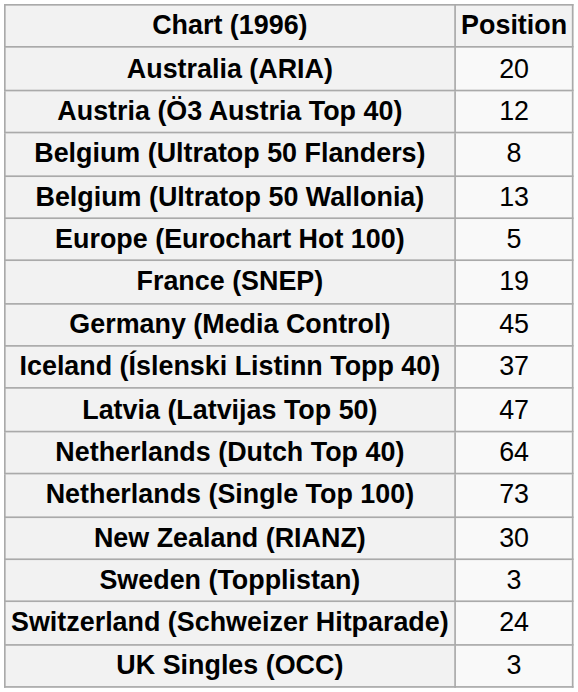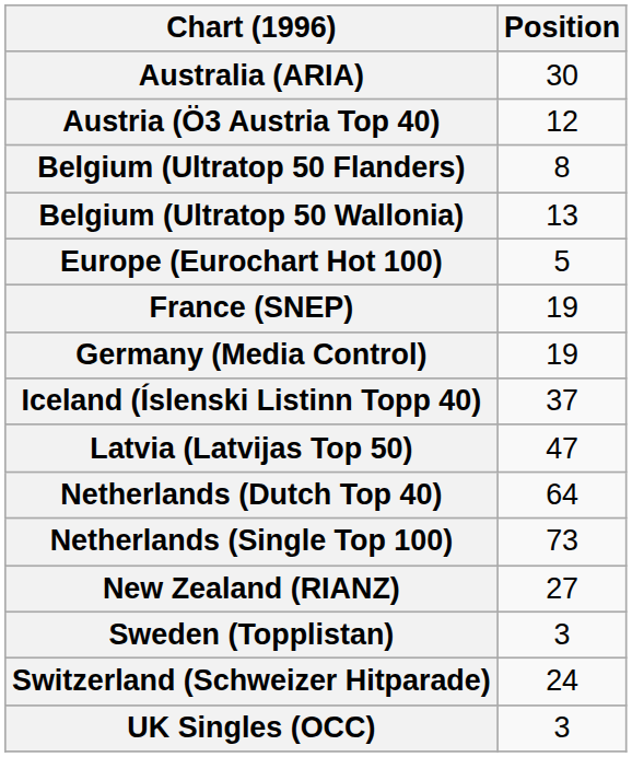 <table class="wikitable sortable plainrowheaders" style="text-align:center">
 <tr>
 <th>Chart (1996)</th>
 <th>Position</th>
 </tr>
 <tr>
 <th scope="row">Australia (ARIA)</th>
-<td>20</td>
+<td>30</td>
 </tr>
 <tr>
 <th scope="row">Austria (Ö3 Austria Top 40)</th>
 <td>12</td>
 </tr>
 <tr>
 <th scope="row">Belgium (Ultratop 50 Flanders)</th>
 <td>8</td>
 </tr>
 <tr>
 <th scope="row">Belgium (Ultratop 50 Wallonia)</th>
 <td>13</td>
 </tr>
 <tr>
 <th scope="row">Europe (Eurochart Hot 100)</th>
 <td>5</td>
 </tr>
 <tr>
 <th scope="row">France (SNEP)</th>
 <td>19</td>
 </tr>
 <tr>
 <th scope="row">Germany (Media Control)</th>
-<td>45</td>
+<td>19</td>
 </tr>
 <tr>
 <th scope="row">Iceland (Íslenski Listinn Topp 40)</th>
 <td>37</td>
 </tr>
 <tr>
 <th scope="row">Latvia (Latvijas Top 50)</th>
 <td style="text-align:center;">47</td>
 </tr>
 <tr>
 <th scope="row">Netherlands (Dutch Top 40)</th>
 <td>64</td>
 </tr>
 <tr>
 <th scope="row">Netherlands (Single Top 100)</th>
 <td>73</td>
 </tr>
 <tr>
 <th scope="row">New Zealand (RIANZ)</th>
-<td>30</td>
+<td>27</td>
 </tr>
 <tr>
 <th scope="row">Sweden (Topplistan)</th>
 <td>3</td>
 </tr>
 <tr>
 <th scope="row">Switzerland (Schweizer Hitparade)</th>
 <td>24</td>
 </tr>
 <tr>
 <th scope="row">UK Singles (OCC)</th>
 <td>3</td>
 </tr>
 </table>
